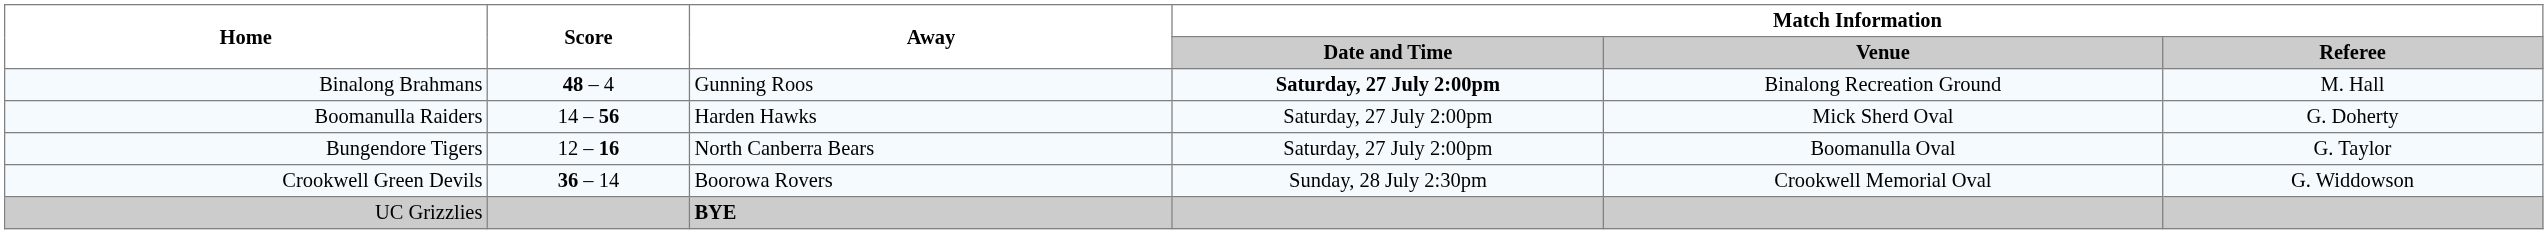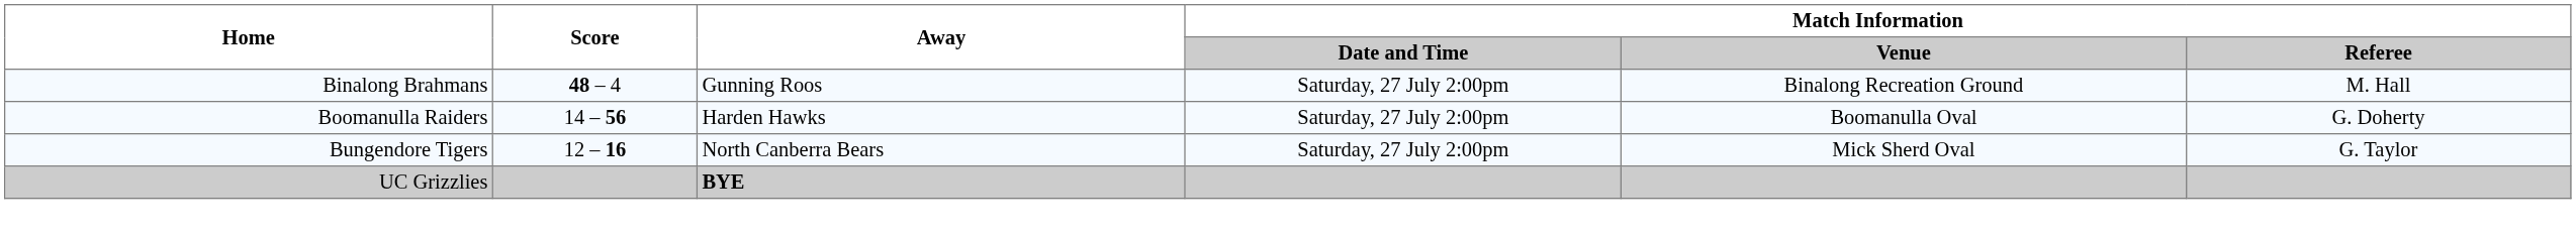 <table border="1" cellpadding="3" cellspacing="0" width="100%" style="border-collapse:collapse;  text-align:center;">
 <tr>
 <th rowspan="2" width="19%">Home</th>
 <th rowspan="2" width="8%">Score</th>
 <th rowspan="2" width="19%">Away</th>
 <th colspan="3">Match Information</th>
 </tr>
 <tr bgcolor="#CCCCCC">
 <th width="17%">Date and Time</th>
 <th width="22%">Venue</th>
 <th width="50%">Referee</th>
 </tr>
 <tr style="text-align:center; background:#f5faff;">
 <td align="right">Binalong Brahmans </td>
 <td align="center"><strong>48</strong> – 4</td>
 <td align="left"> Gunning Roos</td>
-<td><strong>Saturday, 27 July 2:00pm</strong></td>
+<td>Saturday, 27 July 2:00pm</td>
 <td>Binalong Recreation Ground</td>
 <td>M. Hall</td>
 </tr>
 <tr style="text-align:center; background:#f5faff;">
 <td align="right">Boomanulla Raiders </td>
 <td align="center">14 – <strong>56</strong></td>
 <td align="left"> Harden Hawks</td>
 <td>Saturday, 27 July 2:00pm</td>
-<td>Mick Sherd Oval</td>
+<td>Boomanulla Oval</td>
 <td>G. Doherty</td>
 </tr>
 <tr style="text-align:center; background:#f5faff;">
 <td align="right">Bungendore Tigers </td>
 <td align="center">12 – <strong>16</strong></td>
 <td align="left"> North Canberra Bears</td>
 <td>Saturday, 27 July 2:00pm</td>
-<td>Boomanulla Oval</td>
+<td>Mick Sherd Oval</td>
 <td>G. Taylor</td>
-</tr>
-<tr style="text-align:center; background:#f5faff;">
-<td align="right">Crookwell Green Devils </td>
-<td align="center"><strong>36</strong> – 14</td>
-<td align="left"><strong></strong> Boorowa Rovers</td>
-<td>Sunday, 28 July 2:30pm</td>
-<td>Crookwell Memorial Oval</td>
-<td>G. Widdowson</td>
 </tr>
 <tr style="text-align:center; background:#CCCCCC;">
 <td align="right">UC Grizzlies </td>
 <td></td>
 <td align="left"><strong>BYE</strong></td>
 <td></td>
 <td></td>
 <td></td>
 </tr>
 </table>
